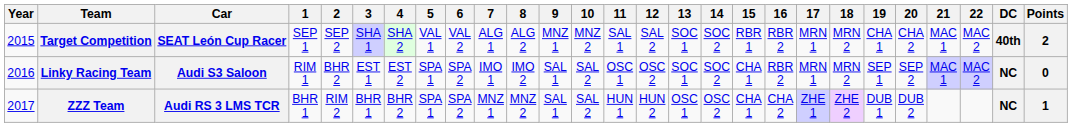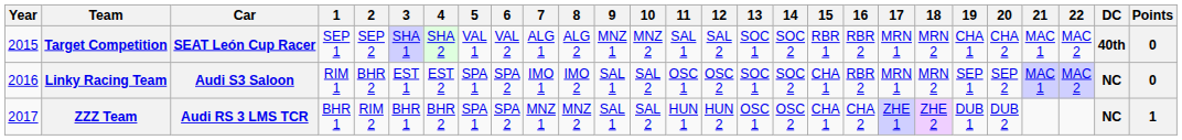 <table class="wikitable" style="text-align:center; font-size:85%">
 <tr>
 <th>Year</th>
 <th>Team</th>
 <th>Car</th>
 <th>1</th>
 <th>2</th>
 <th>3</th>
 <th>4</th>
 <th>5</th>
 <th>6</th>
 <th>7</th>
 <th>8</th>
 <th>9</th>
 <th>10</th>
 <th>11</th>
 <th>12</th>
 <th>13</th>
 <th>14</th>
 <th>15</th>
 <th>16</th>
 <th>17</th>
 <th>18</th>
 <th>19</th>
 <th>20</th>
 <th>21</th>
 <th>22</th>
 <th>DC</th>
 <th>Points</th>
 </tr>
 <tr>
 <td><a href='#'>2015</a></td>
 <th><a href='#'>Target Competition</a></th>
 <th><a href='#'>SEAT León Cup Racer</a></th>
 <td><a href='#'>SEP<br>1</a></td>
 <td><a href='#'>SEP<br>2</a></td>
 <td style="background:#CFCFFF;"><a href='#'>SHA<br>1</a><br></td>
 <td style="background:#DFFFDF;"><a href='#'>SHA<br>2</a><br></td>
 <td><a href='#'>VAL<br>1</a></td>
 <td><a href='#'>VAL<br>2</a></td>
 <td><a href='#'>ALG<br>1</a></td>
 <td><a href='#'>ALG<br>2</a></td>
 <td><a href='#'>MNZ<br>1</a></td>
 <td><a href='#'>MNZ<br>2</a></td>
 <td><a href='#'>SAL<br>1</a></td>
 <td><a href='#'>SAL<br>2</a></td>
 <td><a href='#'>SOC<br>1</a></td>
 <td><a href='#'>SOC<br>2</a></td>
 <td><a href='#'>RBR<br>1</a></td>
 <td><a href='#'>RBR<br>2</a></td>
 <td><a href='#'>MRN<br>1</a></td>
 <td><a href='#'>MRN<br>2</a></td>
 <td><a href='#'>CHA<br>1</a></td>
 <td><a href='#'>CHA<br>2</a></td>
 <td><a href='#'>MAC<br>1</a></td>
 <td><a href='#'>MAC<br>2</a></td>
 <th>40th</th>
-<th>2</th>
+<th>0</th>
 </tr>
 <tr>
 <td><a href='#'>2016</a></td>
 <th><a href='#'>Linky Racing Team</a></th>
 <th><a href='#'>Audi S3 Saloon</a></th>
 <td><a href='#'>RIM<br>1</a></td>
 <td><a href='#'>BHR<br>2</a></td>
 <td><a href='#'>EST<br>1</a></td>
 <td><a href='#'>EST<br>2</a></td>
 <td><a href='#'>SPA<br>1</a></td>
 <td><a href='#'>SPA<br>2</a></td>
 <td><a href='#'>IMO<br>1</a></td>
 <td><a href='#'>IMO<br>2</a></td>
 <td><a href='#'>SAL<br>1</a></td>
 <td><a href='#'>SAL<br>2</a></td>
 <td><a href='#'>OSC<br>1</a></td>
 <td><a href='#'>OSC<br>2</a></td>
 <td><a href='#'>SOC<br>1</a></td>
 <td><a href='#'>SOC<br>2</a></td>
 <td><a href='#'>CHA<br>1</a></td>
 <td><a href='#'>RBR<br>2</a></td>
 <td><a href='#'>MRN<br>1</a></td>
 <td><a href='#'>MRN<br>2</a></td>
 <td><a href='#'>SEP<br>1</a></td>
 <td><a href='#'>SEP<br>2</a></td>
 <td style="background:#CFCFFF;"><a href='#'>MAC<br>1</a><br></td>
 <td style="background:#CFCFFF;"><a href='#'>MAC<br>2</a><br></td>
 <th>NC</th>
 <th>0</th>
 </tr>
 <tr>
 <td><a href='#'>2017</a></td>
 <th><a href='#'>ZZZ Team</a></th>
 <th><a href='#'>Audi RS 3 LMS TCR</a></th>
 <td><a href='#'>BHR<br>1</a></td>
 <td><a href='#'>RIM<br>2</a></td>
 <td><a href='#'>BHR<br>1</a></td>
 <td><a href='#'>BHR<br>2</a></td>
 <td><a href='#'>SPA<br>1</a></td>
 <td><a href='#'>SPA<br>2</a></td>
 <td><a href='#'>MNZ<br>1</a></td>
 <td><a href='#'>MNZ<br>2</a></td>
 <td><a href='#'>SAL<br>1</a></td>
 <td><a href='#'>SAL<br>2</a></td>
 <td><a href='#'>HUN<br>1</a></td>
 <td><a href='#'>HUN<br>2</a></td>
 <td><a href='#'>OSC<br>1</a></td>
 <td><a href='#'>OSC<br>2</a></td>
 <td><a href='#'>CHA<br>1</a></td>
 <td><a href='#'>CHA<br>2</a></td>
 <td style="background:#CFCFFF;"><a href='#'>ZHE<br>1</a><br></td>
 <td style="background:#EFCFFF;"><a href='#'>ZHE<br>2</a><br></td>
 <td><a href='#'>DUB<br>1</a></td>
 <td><a href='#'>DUB<br>2</a></td>
 <td></td>
 <td></td>
 <th>NC</th>
 <th>1</th>
 </tr>
 </table>
